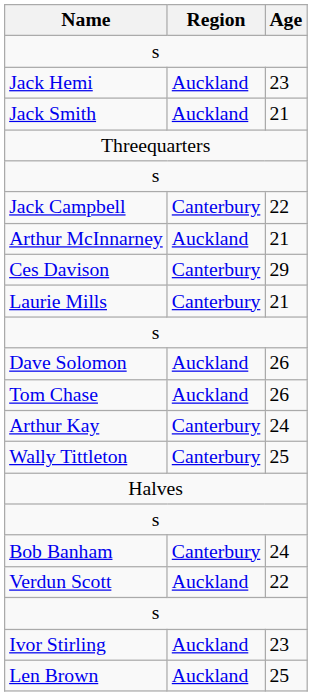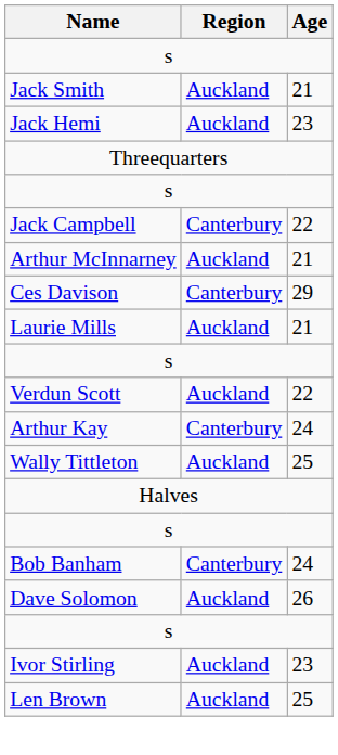 <table class="wikitable">
 <tr>
 <th>Name</th>
 <th>Region</th>
 <th>Age</th>
 </tr>
 <tr>
 <td colspan="3" style="text-align: center;">s</td>
 </tr>
 <tr>
+<td><a href='#'>Jack Smith</a></td>
+<td><a href='#'>Auckland</a></td>
+<td>21</td>
+</tr>
+<tr>
 <td><a href='#'>Jack Hemi</a></td>
 <td><a href='#'>Auckland</a></td>
 <td>23</td>
-</tr>
-<tr>
-<td><a href='#'>Jack Smith</a></td>
-<td><a href='#'>Auckland</a></td>
-<td>21</td>
 </tr>
 <tr>
 <td colspan="3" style="text-align: center;">Threequarters</td>
 </tr>
 <tr>
 <td colspan="3" style="text-align: center;">s</td>
 </tr>
 <tr>
 <td><a href='#'>Jack Campbell</a></td>
 <td><a href='#'>Canterbury</a></td>
 <td>22</td>
 </tr>
 <tr>
 <td><a href='#'>Arthur McInnarney</a></td>
 <td><a href='#'>Auckland</a></td>
 <td>21</td>
 </tr>
 <tr>
 <td><a href='#'>Ces Davison</a></td>
 <td><a href='#'>Canterbury</a></td>
 <td>29</td>
 </tr>
 <tr>
 <td><a href='#'>Laurie Mills</a></td>
-<td><a href='#'>Canterbury</a></td>
+<td><a href='#'>Auckland</a></td>
 <td>21</td>
 </tr>
 <tr>
 <td colspan="3" style="text-align: center;">s</td>
 </tr>
 <tr>
-<td><a href='#'>Dave Solomon</a></td>
+<td><a href='#'>Verdun Scott</a></td>
 <td><a href='#'>Auckland</a></td>
-<td>26</td>
-</tr>
-<tr>
-<td><a href='#'>Tom Chase</a></td>
-<td><a href='#'>Auckland</a></td>
-<td>26</td>
+<td>22</td>
 </tr>
 <tr>
 <td><a href='#'>Arthur Kay</a></td>
 <td><a href='#'>Canterbury</a></td>
 <td>24</td>
 </tr>
 <tr>
 <td><a href='#'>Wally Tittleton</a></td>
-<td><a href='#'>Canterbury</a></td>
+<td><a href='#'>Auckland</a></td>
 <td>25</td>
 </tr>
 <tr>
 <td colspan="3" style="text-align: center;">Halves</td>
 </tr>
 <tr>
 <td colspan="3" style="text-align: center;">s</td>
 </tr>
 <tr>
 <td><a href='#'>Bob Banham</a></td>
 <td><a href='#'>Canterbury</a></td>
 <td>24</td>
 </tr>
 <tr>
-<td><a href='#'>Verdun Scott</a></td>
+<td><a href='#'>Dave Solomon</a></td>
 <td><a href='#'>Auckland</a></td>
-<td>22</td>
+<td>26</td>
 </tr>
 <tr>
 <td colspan="3" style="text-align: center;">s</td>
 </tr>
 <tr>
 <td><a href='#'>Ivor Stirling</a></td>
 <td><a href='#'>Auckland</a></td>
 <td>23</td>
 </tr>
 <tr>
 <td><a href='#'>Len Brown</a></td>
 <td><a href='#'>Auckland</a></td>
 <td>25</td>
 </tr>
 </table>
